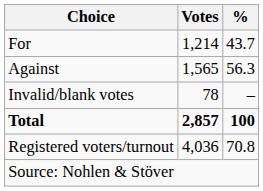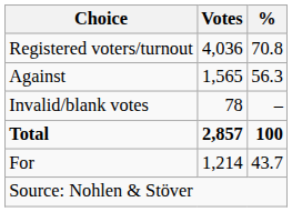 <table class=wikitable style=text-align:right>
 <tr>
 <th>Choice</th>
 <th>Votes</th>
 <th>%</th>
 </tr>
 <tr>
-<td align=left>For</td>
-<td>1,214</td>
-<td>43.7</td>
+<td align=left>Registered voters/turnout</td>
+<td>4,036</td>
+<td>70.8</td>
 </tr>
 <tr>
 <td align=left>Against</td>
 <td>1,565</td>
 <td>56.3</td>
 </tr>
 <tr>
 <td align=left>Invalid/blank votes</td>
 <td>78</td>
 <td>–</td>
 </tr>
 <tr>
 <td align=left><strong>Total</strong></td>
 <td><strong>2,857</strong></td>
 <td><strong>100</strong></td>
 </tr>
 <tr>
-<td align=left>Registered voters/turnout</td>
-<td>4,036</td>
-<td>70.8</td>
+<td align=left>For</td>
+<td>1,214</td>
+<td>43.7</td>
 </tr>
 <tr>
 <td align=left colspan=3>Source: Nohlen & Stöver</td>
 </tr>
 </table>
